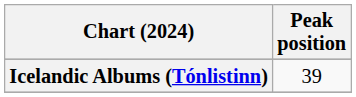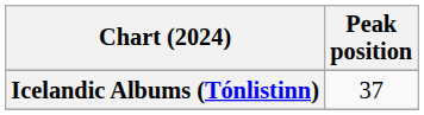 <table class="wikitable sortable plainrowheaders" style="text-align:center">
 <tr>
 <th scope="col">Chart (2024)</th>
 <th scope="col">Peak<br>position</th>
 </tr>
 <tr>
 </tr>
 <tr>
 </tr>
 <tr>
 </tr>
 <tr>
 </tr>
 <tr>
 </tr>
 <tr>
 </tr>
 <tr>
 </tr>
 <tr>
 <th scope="row">Icelandic Albums (<a href='#'>Tónlistinn</a>)</th>
-<td>39</td>
+<td>37</td>
 </tr>
 <tr>
 </tr>
 <tr>
 </tr>
 <tr>
 </tr>
 <tr>
 </tr>
 <tr>
 </tr>
 <tr>
 </tr>
 <tr>
 </tr>
 <tr>
 </tr>
 </table>
